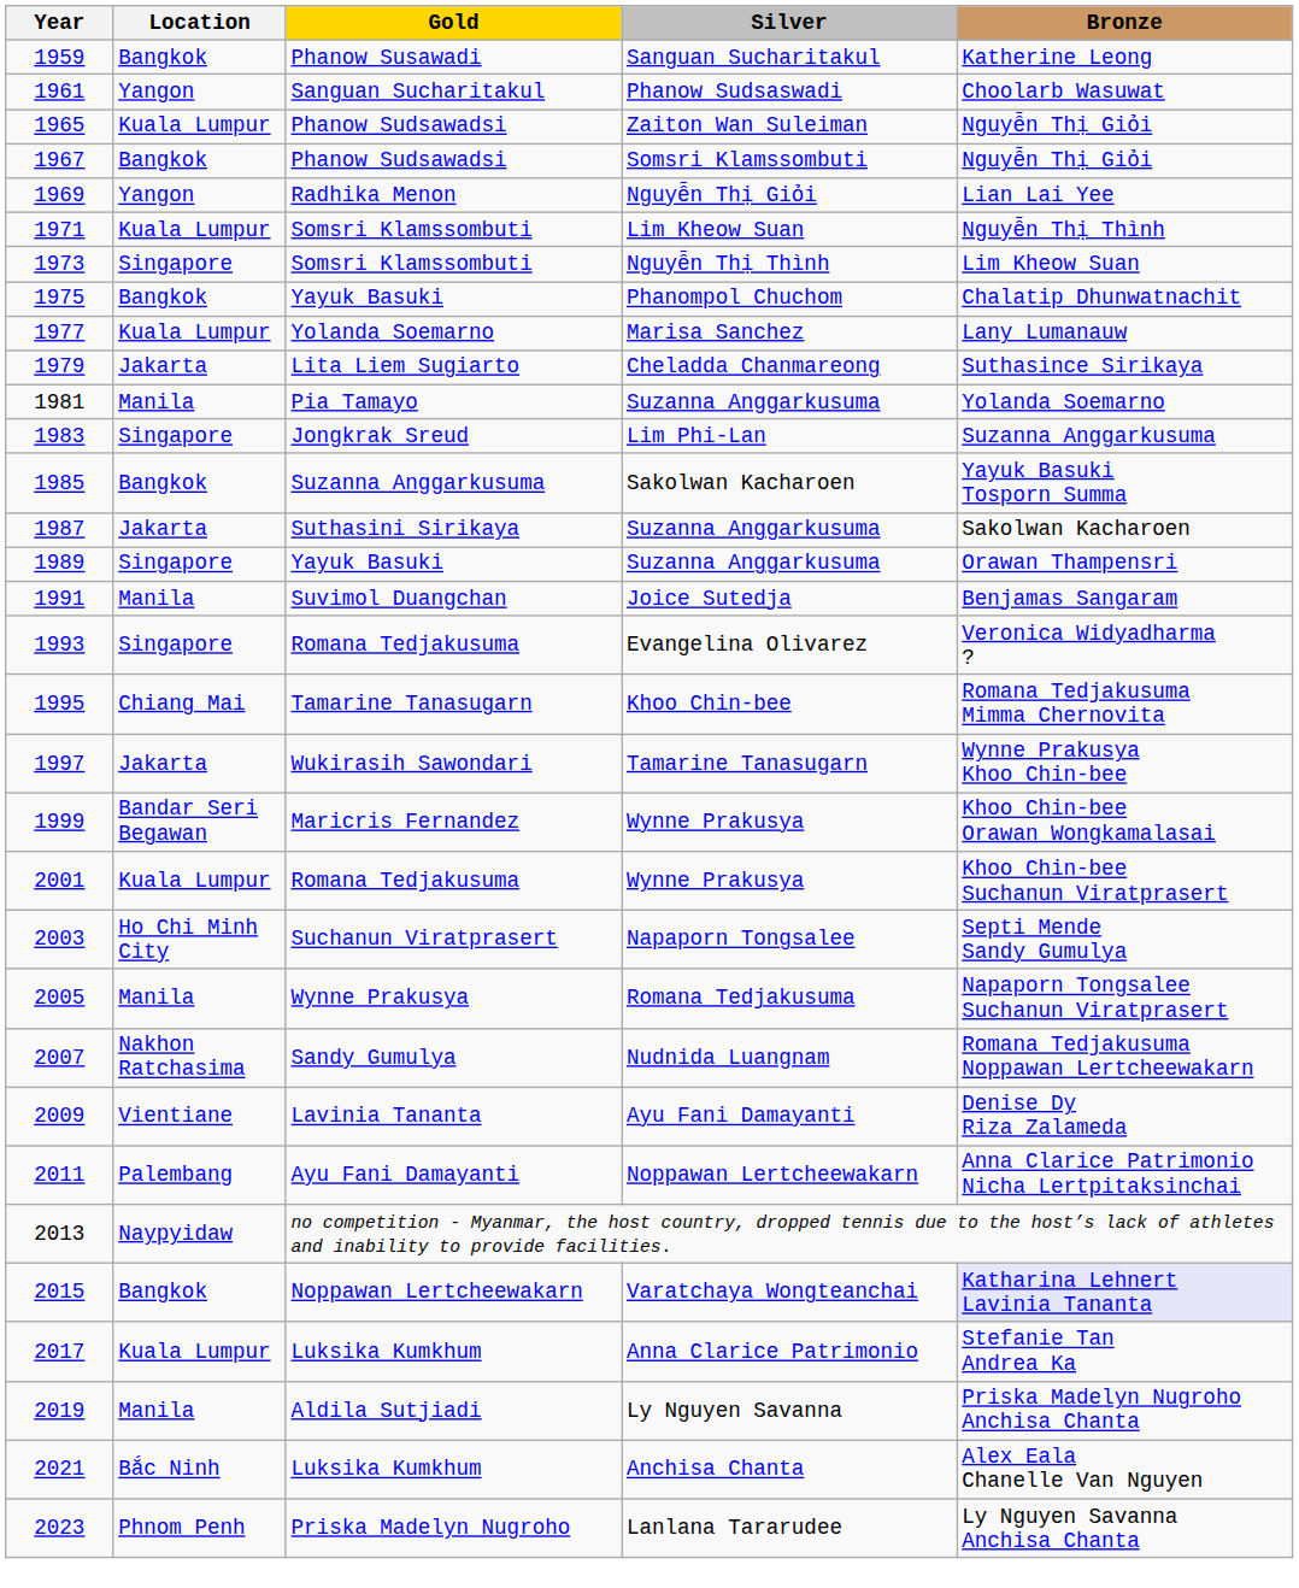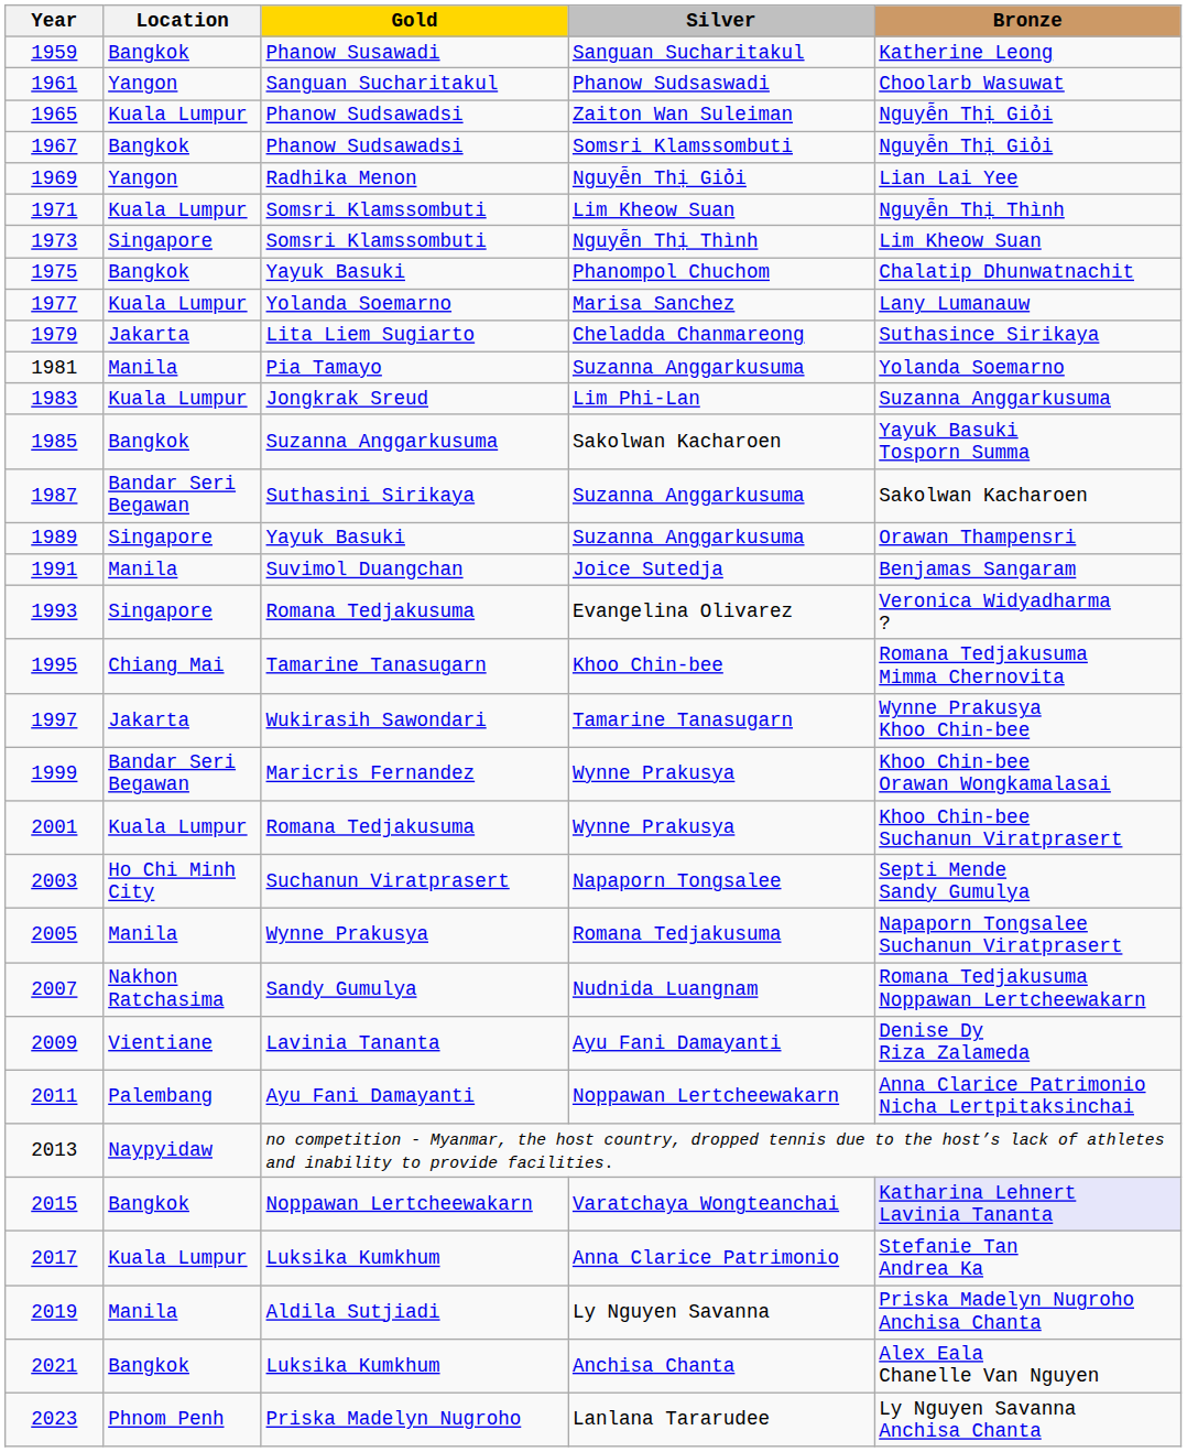 <table class="wikitable">
 <tr align=center>
 <th width="60">Year</th>
 <th width="100">Location</th>
 <td width="200" bgcolor=gold><strong>Gold</strong></td>
 <td width="200" bgcolor=silver><strong>Silver</strong></td>
 <td width="200" bgcolor=cc9966><strong>Bronze</strong></td>
 </tr>
 <tr>
 <td align="center"><a href='#'>1959</a></td>
 <td><a href='#'>Bangkok</a></td>
 <td> <a href='#'>Phanow Susawadi</a></td>
 <td> <a href='#'>Sanguan Sucharitakul</a></td>
 <td> <a href='#'>Katherine Leong</a></td>
 </tr>
 <tr>
 <td align="center"><a href='#'>1961</a></td>
 <td><a href='#'>Yangon</a></td>
 <td> <a href='#'>Sanguan Sucharitakul</a></td>
 <td> <a href='#'>Phanow Sudsaswadi</a></td>
 <td> <a href='#'>Choolarb Wasuwat</a></td>
 </tr>
 <tr>
 <td align="center"><a href='#'>1965</a></td>
 <td><a href='#'>Kuala Lumpur</a></td>
 <td> <a href='#'>Phanow Sudsawadsi</a></td>
 <td> <a href='#'>Zaiton Wan Suleiman</a></td>
 <td> <a href='#'>Nguyễn Thị Giỏi</a></td>
 </tr>
 <tr>
 <td align="center"><a href='#'>1967</a></td>
 <td><a href='#'>Bangkok</a></td>
 <td> <a href='#'>Phanow Sudsawadsi</a></td>
 <td> <a href='#'>Somsri Klamssombuti</a></td>
 <td> <a href='#'>Nguyễn Thị Giỏi</a></td>
 </tr>
 <tr>
 <td align="center"><a href='#'>1969</a></td>
 <td><a href='#'>Yangon</a></td>
 <td> <a href='#'>Radhika Menon</a></td>
 <td> <a href='#'>Nguyễn Thị Giỏi</a></td>
 <td> <a href='#'>Lian Lai Yee</a></td>
 </tr>
 <tr>
 <td align="center"><a href='#'>1971</a></td>
 <td><a href='#'>Kuala Lumpur</a></td>
 <td> <a href='#'>Somsri Klamssombuti</a></td>
 <td> <a href='#'>Lim Kheow Suan</a></td>
 <td> <a href='#'>Nguyễn Thị Thình</a></td>
 </tr>
 <tr>
 <td align="center"><a href='#'>1973</a></td>
 <td><a href='#'>Singapore</a></td>
 <td> <a href='#'>Somsri Klamssombuti</a></td>
 <td> <a href='#'>Nguyễn Thị Thình</a></td>
 <td> <a href='#'>Lim Kheow Suan</a></td>
 </tr>
 <tr>
 <td align="center"><a href='#'>1975</a></td>
 <td><a href='#'>Bangkok</a></td>
 <td> <a href='#'>Yayuk Basuki</a></td>
 <td> <a href='#'>Phanompol Chuchom</a></td>
 <td> <a href='#'>Chalatip Dhunwatnachit</a></td>
 </tr>
 <tr>
 <td align="center"><a href='#'>1977</a></td>
 <td><a href='#'>Kuala Lumpur</a></td>
 <td> <a href='#'>Yolanda Soemarno</a></td>
 <td> <a href='#'>Marisa Sanchez</a></td>
 <td> <a href='#'>Lany Lumanauw</a></td>
 </tr>
 <tr>
 <td align="center"><a href='#'>1979</a></td>
 <td><a href='#'>Jakarta</a></td>
 <td> <a href='#'>Lita Liem Sugiarto</a></td>
 <td> <a href='#'>Cheladda Chanmareong</a></td>
 <td> <a href='#'>Suthasince Sirikaya</a></td>
 </tr>
 <tr>
 <td align="center">1981</td>
 <td><a href='#'>Manila</a></td>
 <td> <a href='#'>Pia Tamayo</a></td>
 <td> <a href='#'>Suzanna Anggarkusuma</a></td>
 <td> <a href='#'>Yolanda Soemarno</a></td>
 </tr>
 <tr>
 <td align="center"><a href='#'>1983</a></td>
-<td><a href='#'>Singapore</a></td>
+<td><a href='#'>Kuala Lumpur</a></td>
 <td> <a href='#'>Jongkrak Sreud</a></td>
 <td> <a href='#'>Lim Phi-Lan</a></td>
 <td> <a href='#'>Suzanna Anggarkusuma</a></td>
 </tr>
 <tr>
 <td align="center"><a href='#'>1985</a></td>
 <td><a href='#'>Bangkok</a></td>
 <td> <a href='#'>Suzanna Anggarkusuma</a></td>
 <td> Sakolwan Kacharoen</td>
 <td> <a href='#'>Yayuk Basuki</a> <br>  <a href='#'>Tosporn Summa</a></td>
 </tr>
 <tr>
 <td align="center"><a href='#'>1987</a></td>
-<td><a href='#'>Jakarta</a></td>
+<td><a href='#'>Bandar Seri Begawan</a></td>
 <td> <a href='#'>Suthasini Sirikaya</a></td>
 <td> <a href='#'>Suzanna Anggarkusuma</a></td>
 <td> Sakolwan Kacharoen</td>
 </tr>
 <tr>
 <td align="center"><a href='#'>1989</a></td>
 <td><a href='#'>Singapore</a></td>
 <td> <a href='#'>Yayuk Basuki</a></td>
 <td> <a href='#'>Suzanna Anggarkusuma</a></td>
 <td> <a href='#'>Orawan Thampensri</a></td>
 </tr>
 <tr>
 <td align="center"><a href='#'>1991</a></td>
 <td><a href='#'>Manila</a></td>
 <td> <a href='#'>Suvimol Duangchan</a></td>
 <td> <a href='#'>Joice Sutedja</a></td>
 <td> <a href='#'>Benjamas Sangaram</a></td>
 </tr>
 <tr>
 <td align="center"><a href='#'>1993</a></td>
 <td><a href='#'>Singapore</a></td>
 <td> <a href='#'>Romana Tedjakusuma</a></td>
 <td> Evangelina Olivarez</td>
 <td> <a href='#'>Veronica Widyadharma</a> <br> ?</td>
 </tr>
 <tr>
 <td align="center"><a href='#'>1995</a></td>
 <td><a href='#'>Chiang Mai</a></td>
 <td> <a href='#'>Tamarine Tanasugarn</a></td>
 <td> <a href='#'>Khoo Chin-bee</a></td>
 <td> <a href='#'>Romana Tedjakusuma</a> <br> <a href='#'>Mimma Chernovita</a></td>
 </tr>
 <tr>
 <td align="center"><a href='#'>1997</a></td>
 <td><a href='#'>Jakarta</a></td>
 <td> <a href='#'>Wukirasih Sawondari</a></td>
 <td> <a href='#'>Tamarine Tanasugarn</a></td>
 <td> <a href='#'>Wynne Prakusya</a> <br>  <a href='#'>Khoo Chin-bee</a></td>
 </tr>
 <tr>
 <td align="center"><a href='#'>1999</a></td>
 <td><a href='#'>Bandar Seri Begawan</a></td>
 <td> <a href='#'>Maricris Fernandez</a></td>
 <td> <a href='#'>Wynne Prakusya</a></td>
 <td> <a href='#'>Khoo Chin-bee</a> <br> <a href='#'>Orawan Wongkamalasai</a></td>
 </tr>
 <tr>
 <td align="center"><a href='#'>2001</a></td>
 <td><a href='#'>Kuala Lumpur</a></td>
 <td> <a href='#'>Romana Tedjakusuma</a></td>
 <td> <a href='#'>Wynne Prakusya</a></td>
 <td> <a href='#'>Khoo Chin-bee</a> <br> <a href='#'>Suchanun Viratprasert</a></td>
 </tr>
 <tr>
 <td align="center"><a href='#'>2003</a></td>
 <td><a href='#'>Ho Chi Minh City</a></td>
 <td> <a href='#'>Suchanun Viratprasert</a></td>
 <td> <a href='#'>Napaporn Tongsalee</a></td>
 <td> <a href='#'>Septi Mende</a> <br> <a href='#'>Sandy Gumulya</a></td>
 </tr>
 <tr>
 <td align="center"><a href='#'>2005</a></td>
 <td><a href='#'>Manila</a></td>
 <td> <a href='#'>Wynne Prakusya</a></td>
 <td> <a href='#'>Romana Tedjakusuma</a></td>
 <td> <a href='#'>Napaporn Tongsalee</a> <br> <a href='#'>Suchanun Viratprasert</a></td>
 </tr>
 <tr>
 <td align="center"><a href='#'>2007</a></td>
 <td><a href='#'>Nakhon Ratchasima</a></td>
 <td> <a href='#'>Sandy Gumulya</a></td>
 <td> <a href='#'>Nudnida Luangnam</a></td>
 <td> <a href='#'>Romana Tedjakusuma</a> <br> <a href='#'>Noppawan Lertcheewakarn</a></td>
 </tr>
 <tr>
 <td align="center"><a href='#'>2009</a></td>
 <td><a href='#'>Vientiane</a></td>
 <td> <a href='#'>Lavinia Tananta</a></td>
 <td> <a href='#'>Ayu Fani Damayanti</a></td>
 <td> <a href='#'>Denise Dy</a> <br> <a href='#'>Riza Zalameda</a></td>
 </tr>
 <tr>
 <td align="center"><a href='#'>2011</a></td>
 <td><a href='#'>Palembang</a></td>
 <td> <a href='#'>Ayu Fani Damayanti</a></td>
 <td> <a href='#'>Noppawan Lertcheewakarn</a></td>
 <td> <a href='#'>Anna Clarice Patrimonio</a> <br> <a href='#'>Nicha Lertpitaksinchai</a></td>
 </tr>
 <tr>
 <td align="center">2013</td>
 <td><a href='#'>Naypyidaw</a></td>
 <td colspan=3><small><em>no competition</em> - <em>Myanmar, the host country, dropped tennis due to the host’s lack of athletes and inability to provide facilities</em>.</small></td>
 </tr>
 <tr>
 <td align="center"><a href='#'>2015</a></td>
 <td><a href='#'>Bangkok</a></td>
 <td> <a href='#'>Noppawan Lertcheewakarn</a></td>
 <td> <a href='#'>Varatchaya Wongteanchai</a></td>
 <td style="background: lavender;"> <a href='#'>Katharina Lehnert</a> <br> <a href='#'>Lavinia Tananta</a></td>
 </tr>
 <tr>
 <td align="center"><a href='#'>2017</a></td>
 <td><a href='#'>Kuala Lumpur</a></td>
 <td> <a href='#'>Luksika Kumkhum</a></td>
 <td> <a href='#'>Anna Clarice Patrimonio</a></td>
 <td> <a href='#'>Stefanie Tan</a> <br> <a href='#'>Andrea Ka</a></td>
 </tr>
 <tr>
 <td align="center"><a href='#'>2019</a></td>
 <td><a href='#'>Manila</a></td>
 <td> <a href='#'>Aldila Sutjiadi</a></td>
 <td> Ly Nguyen Savanna</td>
 <td> <a href='#'>Priska Madelyn Nugroho</a> <br> <a href='#'>Anchisa Chanta</a></td>
 </tr>
 <tr>
 <td align="center"><a href='#'>2021</a></td>
-<td><a href='#'>Bắc Ninh</a></td>
+<td><a href='#'>Bangkok</a></td>
 <td> <a href='#'>Luksika Kumkhum</a></td>
 <td> <a href='#'>Anchisa Chanta</a></td>
 <td> <a href='#'>Alex Eala</a><br> Chanelle Van Nguyen</td>
 </tr>
 <tr>
 <td align="center"><a href='#'>2023</a></td>
 <td><a href='#'>Phnom Penh</a></td>
 <td> <a href='#'>Priska Madelyn Nugroho</a></td>
 <td> Lanlana Tararudee</td>
 <td> Ly Nguyen Savanna <br>  <a href='#'>Anchisa Chanta</a></td>
 </tr>
 </table>
